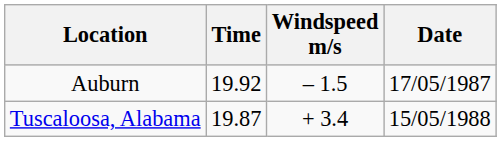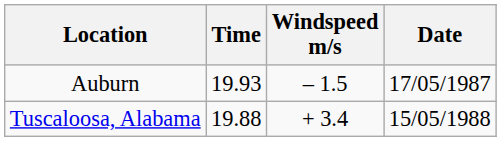 <table class="wikitable" style= "text-align: center">
 <tr>
 <th>Location</th>
 <th>Time</th>
 <th>Windspeed<br>m/s</th>
 <th>Date</th>
 </tr>
 <tr>
 <td>Auburn</td>
-<td>19.92</td>
+<td>19.93</td>
 <td>– 1.5</td>
 <td>17/05/1987</td>
 </tr>
 <tr>
 <td><a href='#'>Tuscaloosa, Alabama</a></td>
-<td>19.87</td>
+<td>19.88</td>
 <td>+ 3.4</td>
 <td>15/05/1988</td>
 </tr>
 </table>
